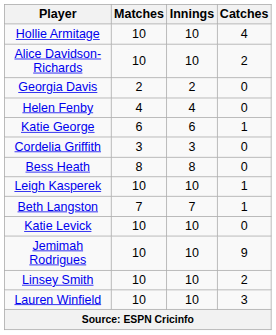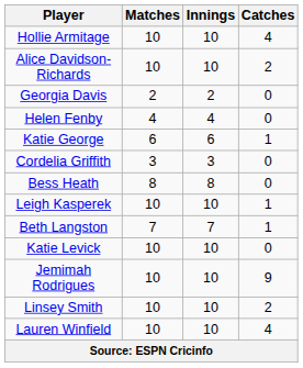 <table class="wikitable" style="text-align:center; width:55%;">
 <tr>
 <th>Player</th>
 <th>Matches</th>
 <th>Innings</th>
 <th>Catches</th>
 </tr>
 <tr>
 <td><a href='#'>Hollie Armitage</a></td>
 <td>10</td>
 <td>10</td>
 <td>4</td>
 </tr>
 <tr>
 <td><a href='#'>Alice Davidson-Richards</a></td>
 <td>10</td>
 <td>10</td>
 <td>2</td>
 </tr>
 <tr>
 <td><a href='#'>Georgia Davis</a></td>
 <td>2</td>
 <td>2</td>
 <td>0</td>
 </tr>
 <tr>
 <td><a href='#'>Helen Fenby</a></td>
 <td>4</td>
 <td>4</td>
 <td>0</td>
 </tr>
 <tr>
 <td><a href='#'>Katie George</a></td>
 <td>6</td>
 <td>6</td>
 <td>1</td>
 </tr>
 <tr>
 <td><a href='#'>Cordelia Griffith</a></td>
 <td>3</td>
 <td>3</td>
 <td>0</td>
 </tr>
 <tr>
 <td><a href='#'>Bess Heath</a></td>
 <td>8</td>
 <td>8</td>
 <td>0</td>
 </tr>
 <tr>
 <td><a href='#'>Leigh Kasperek</a></td>
 <td>10</td>
 <td>10</td>
 <td>1</td>
 </tr>
 <tr>
 <td><a href='#'>Beth Langston</a></td>
 <td>7</td>
 <td>7</td>
 <td>1</td>
 </tr>
 <tr>
 <td><a href='#'>Katie Levick</a></td>
 <td>10</td>
 <td>10</td>
 <td>0</td>
 </tr>
 <tr>
 <td><a href='#'>Jemimah Rodrigues</a></td>
 <td>10</td>
 <td>10</td>
 <td>9</td>
 </tr>
 <tr>
 <td><a href='#'>Linsey Smith</a></td>
 <td>10</td>
 <td>10</td>
 <td>2</td>
 </tr>
 <tr>
 <td><a href='#'>Lauren Winfield</a></td>
 <td>10</td>
 <td>10</td>
-<td>3</td>
+<td>4</td>
 </tr>
 <tr>
 <th colspan="4"><small>Source: ESPN Cricinfo </small></th>
 </tr>
 </table>
